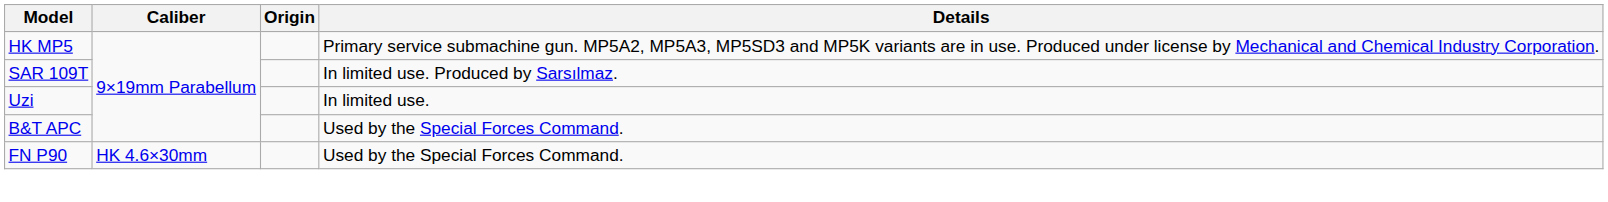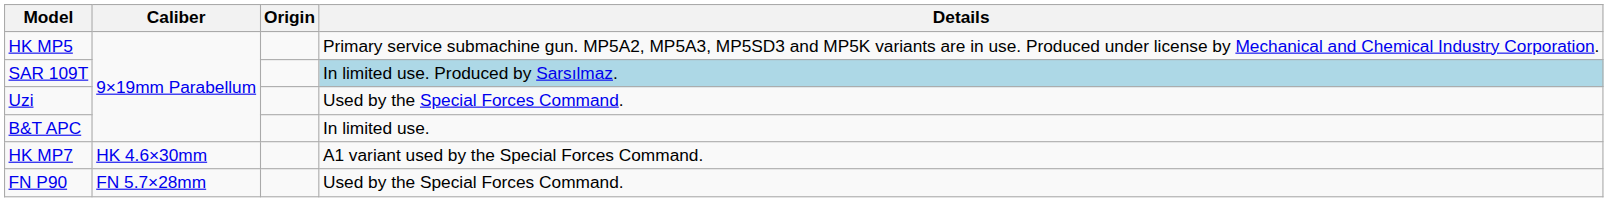 <table class="wikitable">
 <tr>
 <th>Model</th>
 <th>Caliber</th>
 <th>Origin</th>
 <th>Details</th>
 </tr>
 <tr>
 <td><a href='#'>HK MP5</a></td>
 <td rowspan="4"><a href='#'>9×19mm Parabellum</a></td>
 <td><br></td>
 <td>Primary service submachine gun. MP5A2, MP5A3, MP5SD3 and MP5K variants are in use. Produced under license by <a href='#'>Mechanical and Chemical Industry Corporation</a>.</td>
 </tr>
 <tr>
 <td><a href='#'>SAR 109T</a></td>
 <td></td>
-<td>In limited use. Produced by <a href='#'>Sarsılmaz</a>.</td>
+<td style="background: lightblue;">In limited use. Produced by <a href='#'>Sarsılmaz</a>.</td>
 </tr>
 <tr>
 <td><a href='#'>Uzi</a></td>
 <td></td>
-<td>In limited use.</td>
+<td>Used by the <a href='#'>Special Forces Command</a>.</td>
 </tr>
 <tr>
 <td><a href='#'>B&T APC</a></td>
 <td></td>
-<td>Used by the <a href='#'>Special Forces Command</a>.</td>
+<td>In limited use.</td>
+</tr>
+<tr>
+<td><a href='#'>HK MP7</a></td>
+<td><a href='#'>HK 4.6×30mm</a></td>
+<td></td>
+<td>A1 variant used by the Special Forces Command.</td>
 </tr>
 <tr>
 <td><a href='#'>FN P90</a></td>
-<td><a href='#'>HK 4.6×30mm</a></td>
+<td><a href='#'>FN 5.7×28mm</a></td>
 <td></td>
 <td>Used by the Special Forces Command.</td>
 </tr>
 </table>
